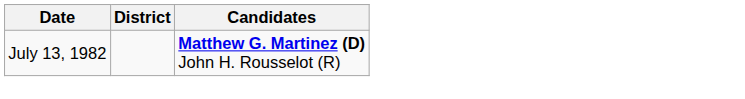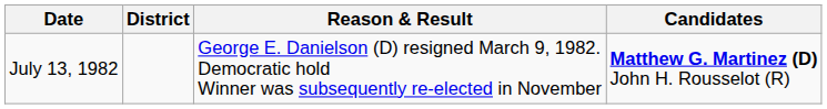 <table class=wikitable>
 <tr>
 <th>Date</th>
 <th>District</th>
+<th>Reason & Result</th>
 <th>Candidates</th>
 </tr>
 <tr>
 <td>July 13, 1982</td>
 <td></td>
+<td><a href='#'>George E. Danielson</a> (D) resigned March 9, 1982.<br>Democratic hold<br>Winner was <a href='#'>subsequently re-elected</a> in November</td>
 <td><strong><a href='#'>Matthew G. Martinez</a> (D)</strong><br>John H. Rousselot (R)</td>
 </tr>
 </table>
